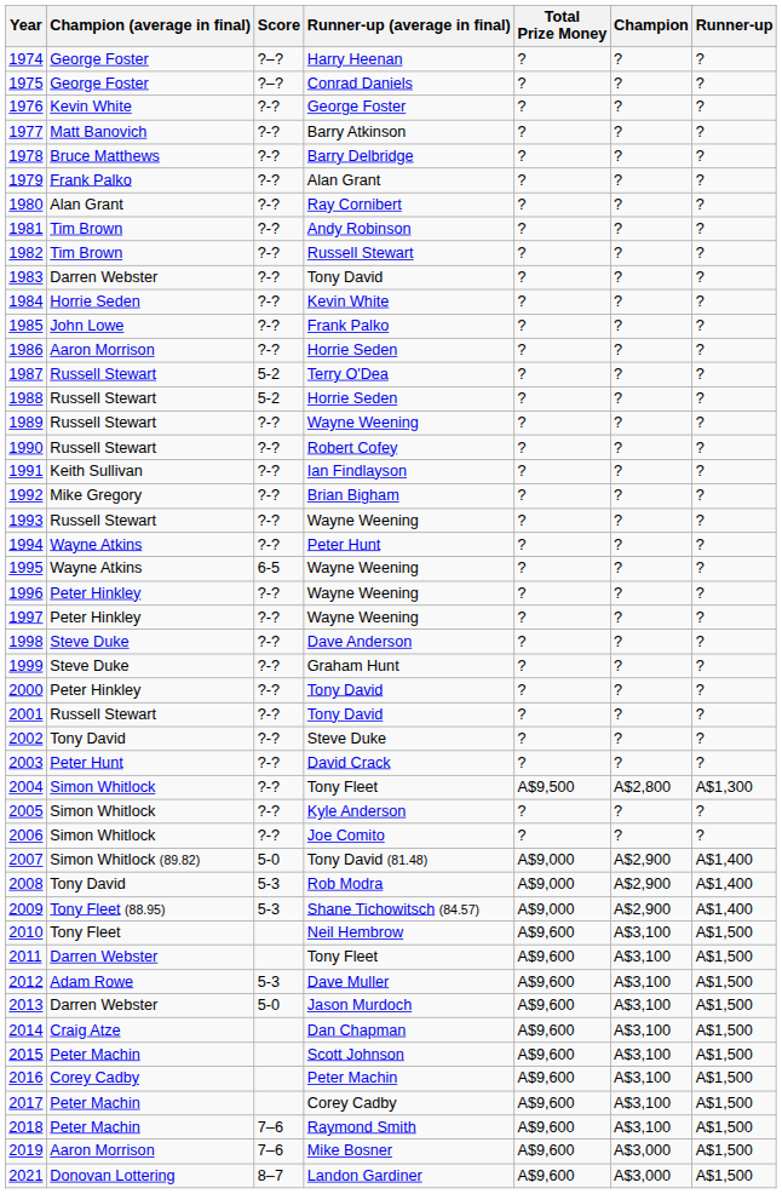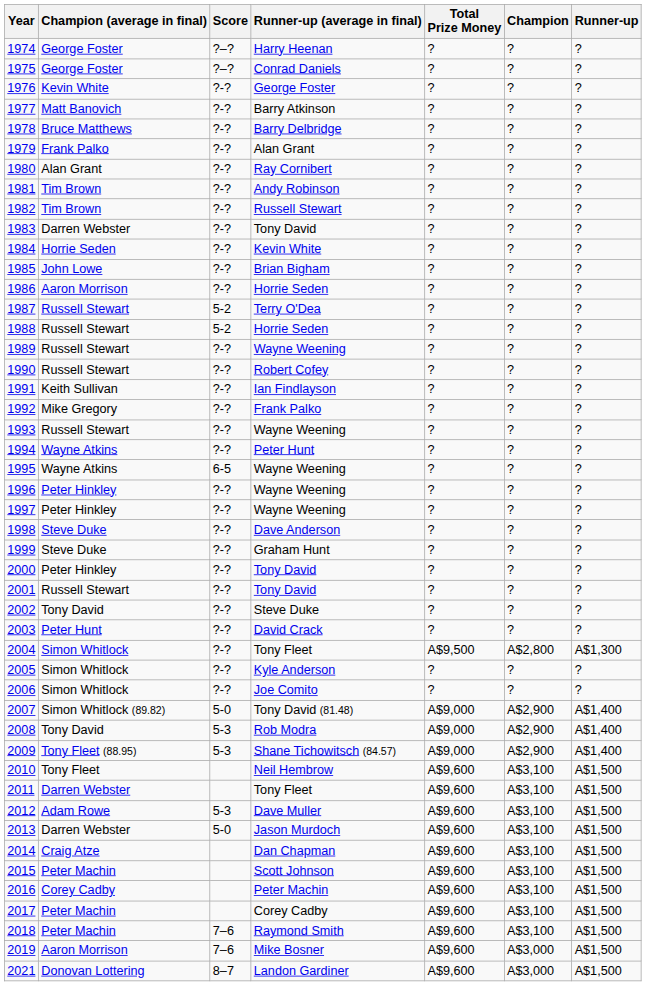 <table class="wikitable">
 <tr>
 <th>Year</th>
 <th>Champion (average in final)</th>
 <th>Score</th>
 <th>Runner-up (average in final)</th>
 <th>Total<br>Prize Money</th>
 <th>Champion</th>
 <th>Runner-up</th>
 </tr>
 <tr>
 <td><a href='#'>1974</a></td>
 <td> <a href='#'>George Foster</a></td>
 <td>?–?</td>
 <td> <a href='#'>Harry Heenan</a></td>
 <td>?</td>
 <td>?</td>
 <td>?</td>
 </tr>
 <tr>
 <td><a href='#'>1975</a></td>
 <td> <a href='#'>George Foster</a></td>
 <td>?–?</td>
 <td> <a href='#'>Conrad Daniels</a></td>
 <td>?</td>
 <td>?</td>
 <td>?</td>
 </tr>
 <tr>
 <td><a href='#'>1976</a></td>
 <td> <a href='#'>Kevin White</a></td>
 <td>?-?</td>
 <td> <a href='#'>George Foster</a></td>
 <td>?</td>
 <td>?</td>
 <td>?</td>
 </tr>
 <tr>
 <td><a href='#'>1977</a></td>
 <td> <a href='#'>Matt Banovich</a></td>
 <td>?-?</td>
 <td> Barry Atkinson</td>
 <td>?</td>
 <td>?</td>
 <td>?</td>
 </tr>
 <tr>
 <td><a href='#'>1978</a></td>
 <td> <a href='#'>Bruce Matthews</a></td>
 <td>?-?</td>
 <td> <a href='#'>Barry Delbridge</a></td>
 <td>?</td>
 <td>?</td>
 <td>?</td>
 </tr>
 <tr>
 <td><a href='#'>1979</a></td>
 <td> <a href='#'>Frank Palko</a></td>
 <td>?-?</td>
 <td> Alan Grant</td>
 <td>?</td>
 <td>?</td>
 <td>?</td>
 </tr>
 <tr>
 <td><a href='#'>1980</a></td>
 <td> Alan Grant</td>
 <td>?-?</td>
 <td> <a href='#'>Ray Cornibert</a></td>
 <td>?</td>
 <td>?</td>
 <td>?</td>
 </tr>
 <tr>
 <td><a href='#'>1981</a></td>
 <td> <a href='#'>Tim Brown</a></td>
 <td>?-?</td>
 <td> <a href='#'>Andy Robinson</a></td>
 <td>?</td>
 <td>?</td>
 <td>?</td>
 </tr>
 <tr>
 <td><a href='#'>1982</a></td>
 <td> <a href='#'>Tim Brown</a></td>
 <td>?-?</td>
 <td> <a href='#'>Russell Stewart</a></td>
 <td>?</td>
 <td>?</td>
 <td>?</td>
 </tr>
 <tr>
 <td><a href='#'>1983</a></td>
 <td> Darren Webster</td>
 <td>?-?</td>
 <td> Tony David</td>
 <td>?</td>
 <td>?</td>
 <td>?</td>
 </tr>
 <tr>
 <td><a href='#'>1984</a></td>
 <td> <a href='#'>Horrie Seden</a></td>
 <td>?-?</td>
 <td> <a href='#'>Kevin White</a></td>
 <td>?</td>
 <td>?</td>
 <td>?</td>
 </tr>
 <tr>
 <td><a href='#'>1985</a></td>
 <td> <a href='#'>John Lowe</a></td>
 <td>?-?</td>
-<td> <a href='#'>Frank Palko</a></td>
+<td> <a href='#'>Brian Bigham</a></td>
 <td>?</td>
 <td>?</td>
 <td>?</td>
 </tr>
 <tr>
 <td><a href='#'>1986</a></td>
 <td> <a href='#'>Aaron Morrison</a></td>
 <td>?-?</td>
 <td> <a href='#'>Horrie Seden</a></td>
 <td>?</td>
 <td>?</td>
 <td>?</td>
 </tr>
 <tr>
 <td><a href='#'>1987</a></td>
 <td> <a href='#'>Russell Stewart</a></td>
 <td>5-2</td>
 <td> <a href='#'>Terry O'Dea</a></td>
 <td>?</td>
 <td>?</td>
 <td>?</td>
 </tr>
 <tr>
 <td><a href='#'>1988</a></td>
 <td> Russell Stewart</td>
 <td>5-2</td>
 <td> <a href='#'>Horrie Seden</a></td>
 <td>?</td>
 <td>?</td>
 <td>?</td>
 </tr>
 <tr>
 <td><a href='#'>1989</a></td>
 <td> Russell Stewart</td>
 <td>?-?</td>
 <td> <a href='#'>Wayne Weening</a></td>
 <td>?</td>
 <td>?</td>
 <td>?</td>
 </tr>
 <tr>
 <td><a href='#'>1990</a></td>
 <td> Russell Stewart</td>
 <td>?-?</td>
 <td> <a href='#'>Robert Cofey</a></td>
 <td>?</td>
 <td>?</td>
 <td>?</td>
 </tr>
 <tr>
 <td><a href='#'>1991</a></td>
 <td> Keith Sullivan</td>
 <td>?-?</td>
 <td> <a href='#'>Ian Findlayson</a></td>
 <td>?</td>
 <td>?</td>
 <td>?</td>
 </tr>
 <tr>
 <td><a href='#'>1992</a></td>
 <td> Mike Gregory</td>
 <td>?-?</td>
-<td> <a href='#'>Brian Bigham</a></td>
+<td> <a href='#'>Frank Palko</a></td>
 <td>?</td>
 <td>?</td>
 <td>?</td>
 </tr>
 <tr>
 <td><a href='#'>1993</a></td>
 <td> Russell Stewart</td>
 <td>?-?</td>
 <td> Wayne Weening</td>
 <td>?</td>
 <td>?</td>
 <td>?</td>
 </tr>
 <tr>
 <td><a href='#'>1994</a></td>
 <td> <a href='#'>Wayne Atkins</a></td>
 <td>?-?</td>
 <td> <a href='#'>Peter Hunt</a></td>
 <td>?</td>
 <td>?</td>
 <td>?</td>
 </tr>
 <tr>
 <td><a href='#'>1995</a></td>
 <td> Wayne Atkins</td>
 <td>6-5</td>
 <td> Wayne Weening</td>
 <td>?</td>
 <td>?</td>
 <td>?</td>
 </tr>
 <tr>
 <td><a href='#'>1996</a></td>
 <td> <a href='#'>Peter Hinkley</a></td>
 <td>?-?</td>
 <td> Wayne Weening</td>
 <td>?</td>
 <td>?</td>
 <td>?</td>
 </tr>
 <tr>
 <td><a href='#'>1997</a></td>
 <td> Peter Hinkley</td>
 <td>?-?</td>
 <td> Wayne Weening</td>
 <td>?</td>
 <td>?</td>
 <td>?</td>
 </tr>
 <tr>
 <td><a href='#'>1998</a></td>
 <td> <a href='#'>Steve Duke</a></td>
 <td>?-?</td>
 <td> <a href='#'>Dave Anderson</a></td>
 <td>?</td>
 <td>?</td>
 <td>?</td>
 </tr>
 <tr>
 <td><a href='#'>1999</a></td>
 <td> Steve Duke</td>
 <td>?-?</td>
 <td> Graham Hunt</td>
 <td>?</td>
 <td>?</td>
 <td>?</td>
 </tr>
 <tr>
 <td><a href='#'>2000</a></td>
 <td> Peter Hinkley</td>
 <td>?-?</td>
 <td> <a href='#'>Tony David</a></td>
 <td>?</td>
 <td>?</td>
 <td>?</td>
 </tr>
 <tr>
 <td><a href='#'>2001</a></td>
 <td> Russell Stewart</td>
 <td>?-?</td>
 <td> <a href='#'>Tony David</a></td>
 <td>?</td>
 <td>?</td>
 <td>?</td>
 </tr>
 <tr>
 <td><a href='#'>2002</a></td>
 <td> Tony David</td>
 <td>?-?</td>
 <td> Steve Duke</td>
 <td>?</td>
 <td>?</td>
 <td>?</td>
 </tr>
 <tr>
 <td><a href='#'>2003</a></td>
 <td> <a href='#'>Peter Hunt</a></td>
 <td>?-?</td>
 <td> <a href='#'>David Crack</a></td>
 <td>?</td>
 <td>?</td>
 <td>?</td>
 </tr>
 <tr>
 <td><a href='#'>2004</a></td>
 <td> <a href='#'>Simon Whitlock</a></td>
 <td>?-?</td>
 <td> Tony Fleet</td>
 <td>A$9,500</td>
 <td>A$2,800</td>
 <td>A$1,300</td>
 </tr>
 <tr>
 <td><a href='#'>2005</a></td>
 <td> Simon Whitlock</td>
 <td>?-?</td>
 <td> <a href='#'>Kyle Anderson</a></td>
 <td>?</td>
 <td>?</td>
 <td>?</td>
 </tr>
 <tr>
 <td><a href='#'>2006</a></td>
 <td> Simon Whitlock</td>
 <td>?-?</td>
 <td> <a href='#'>Joe Comito</a></td>
 <td>?</td>
 <td>?</td>
 <td>?</td>
 </tr>
 <tr>
 <td><a href='#'>2007</a></td>
 <td> Simon Whitlock <small><span>(89.82)</span></small></td>
 <td>5-0</td>
 <td> Tony David  <small><span>(81.48)</span></small></td>
 <td>A$9,000</td>
 <td>A$2,900</td>
 <td>A$1,400</td>
 </tr>
 <tr>
 <td><a href='#'>2008</a></td>
 <td> Tony David</td>
 <td>5-3</td>
 <td> <a href='#'>Rob Modra</a></td>
 <td>A$9,000</td>
 <td>A$2,900</td>
 <td>A$1,400</td>
 </tr>
 <tr>
 <td><a href='#'>2009</a></td>
 <td> <a href='#'>Tony Fleet</a>  <small><span>(88.95)</span></small></td>
 <td>5-3</td>
 <td> <a href='#'>Shane Tichowitsch</a>  <small><span>(84.57)</span></small></td>
 <td>A$9,000</td>
 <td>A$2,900</td>
 <td>A$1,400</td>
 </tr>
 <tr>
 <td><a href='#'>2010</a></td>
 <td> Tony Fleet</td>
 <td></td>
 <td> <a href='#'>Neil Hembrow</a></td>
 <td>A$9,600</td>
 <td>A$3,100</td>
 <td>A$1,500</td>
 </tr>
 <tr>
 <td><a href='#'>2011</a></td>
 <td> <a href='#'>Darren Webster</a></td>
 <td></td>
 <td> Tony Fleet</td>
 <td>A$9,600</td>
 <td>A$3,100</td>
 <td>A$1,500</td>
 </tr>
 <tr>
 <td><a href='#'>2012</a></td>
 <td> <a href='#'>Adam Rowe</a></td>
 <td>5-3</td>
 <td> <a href='#'>Dave Muller</a></td>
 <td>A$9,600</td>
 <td>A$3,100</td>
 <td>A$1,500</td>
 </tr>
 <tr>
 <td><a href='#'>2013</a></td>
 <td> Darren Webster</td>
 <td>5-0</td>
 <td> <a href='#'>Jason Murdoch</a></td>
 <td>A$9,600</td>
 <td>A$3,100</td>
 <td>A$1,500</td>
 </tr>
 <tr>
 <td><a href='#'>2014</a></td>
 <td> <a href='#'>Craig Atze</a></td>
 <td></td>
 <td> <a href='#'>Dan Chapman</a></td>
 <td>A$9,600</td>
 <td>A$3,100</td>
 <td>A$1,500</td>
 </tr>
 <tr>
 <td><a href='#'>2015</a></td>
 <td> <a href='#'>Peter Machin</a></td>
 <td></td>
 <td> <a href='#'>Scott Johnson</a></td>
 <td>A$9,600</td>
 <td>A$3,100</td>
 <td>A$1,500</td>
 </tr>
 <tr>
 <td><a href='#'>2016</a></td>
 <td> <a href='#'>Corey Cadby</a></td>
 <td></td>
 <td> <a href='#'>Peter Machin</a></td>
 <td>A$9,600</td>
 <td>A$3,100</td>
 <td>A$1,500</td>
 </tr>
 <tr>
 <td><a href='#'>2017</a></td>
 <td> <a href='#'>Peter Machin</a></td>
 <td></td>
 <td> Corey Cadby</td>
 <td>A$9,600</td>
 <td>A$3,100</td>
 <td>A$1,500</td>
 </tr>
 <tr>
 <td><a href='#'>2018</a></td>
 <td> <a href='#'>Peter Machin</a></td>
 <td>7–6</td>
 <td> <a href='#'>Raymond Smith</a></td>
 <td>A$9,600</td>
 <td>A$3,100</td>
 <td>A$1,500</td>
 </tr>
 <tr>
 <td><a href='#'>2019</a></td>
 <td> <a href='#'>Aaron Morrison</a></td>
 <td>7–6</td>
 <td> <a href='#'>Mike Bosner</a></td>
 <td>A$9,600</td>
 <td>A$3,000</td>
 <td>A$1,500</td>
 </tr>
 <tr>
 <td><a href='#'>2021</a></td>
 <td> <a href='#'>Donovan Lottering</a></td>
 <td>8–7</td>
 <td> <a href='#'>Landon Gardiner</a></td>
 <td>A$9,600</td>
 <td>A$3,000</td>
 <td>A$1,500</td>
 </tr>
 </table>
